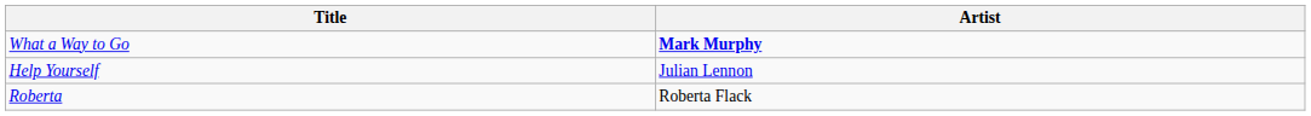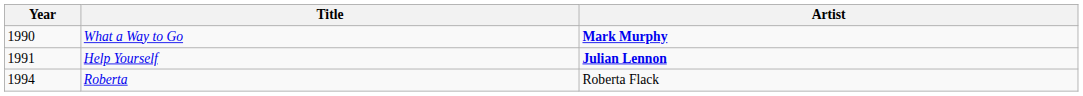 <table class="wikitable sortable" style="width:100%;">
 <tr>
+<th style="width:30px;">Year</th>
 <th style="width:250px;">Title</th>
 <th style="width:250px;">Artist</th>
 </tr>
 <tr>
+<td>1990</td>
 <td><em><a href='#'>What a Way to Go</a></em></td>
 <td><strong><a href='#'>Mark Murphy</a></strong></td>
 </tr>
 <tr>
+<td>1991</td>
 <td><em><a href='#'>Help Yourself</a></em></td>
-<td><a href='#'>Julian Lennon</a></td>
+<td><strong><a href='#'>Julian Lennon</a></strong></td>
 </tr>
 <tr>
+<td>1994</td>
 <td><em><a href='#'>Roberta</a></em></td>
 <td>Roberta Flack</td>
 </tr>
 </table>
